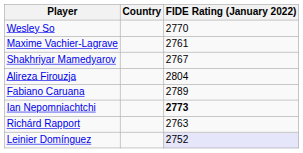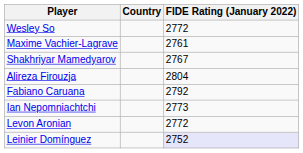 <table class="wikitable sortable">
 <tr>
 <th>Player</th>
 <th>Country</th>
 <th>FIDE Rating (January 2022)</th>
 </tr>
 <tr>
 <td><a href='#'>Wesley So</a></td>
 <td></td>
-<td>2770</td>
+<td>2772</td>
 </tr>
 <tr>
 <td><a href='#'>Maxime Vachier-Lagrave</a></td>
 <td></td>
 <td>2761</td>
 </tr>
 <tr>
 <td><a href='#'>Shakhriyar Mamedyarov</a></td>
 <td></td>
 <td>2767</td>
 </tr>
 <tr>
 <td><a href='#'>Alireza Firouzja</a></td>
 <td></td>
 <td>2804</td>
 </tr>
 <tr>
 <td><a href='#'>Fabiano Caruana</a></td>
 <td></td>
-<td>2789</td>
+<td>2792</td>
 </tr>
 <tr>
 <td><a href='#'>Ian Nepomniachtchi</a></td>
 <td></td>
-<td><strong>2773</strong></td>
+<td>2773</td>
 </tr>
 <tr>
-<td><a href='#'>Richárd Rapport</a></td>
+<td><a href='#'>Levon Aronian</a></td>
 <td></td>
-<td>2763</td>
+<td>2772</td>
 </tr>
 <tr>
 <td><a href='#'>Leinier Domínguez</a></td>
 <td></td>
 <td style="background: lavender;">2752</td>
 </tr>
 </table>
